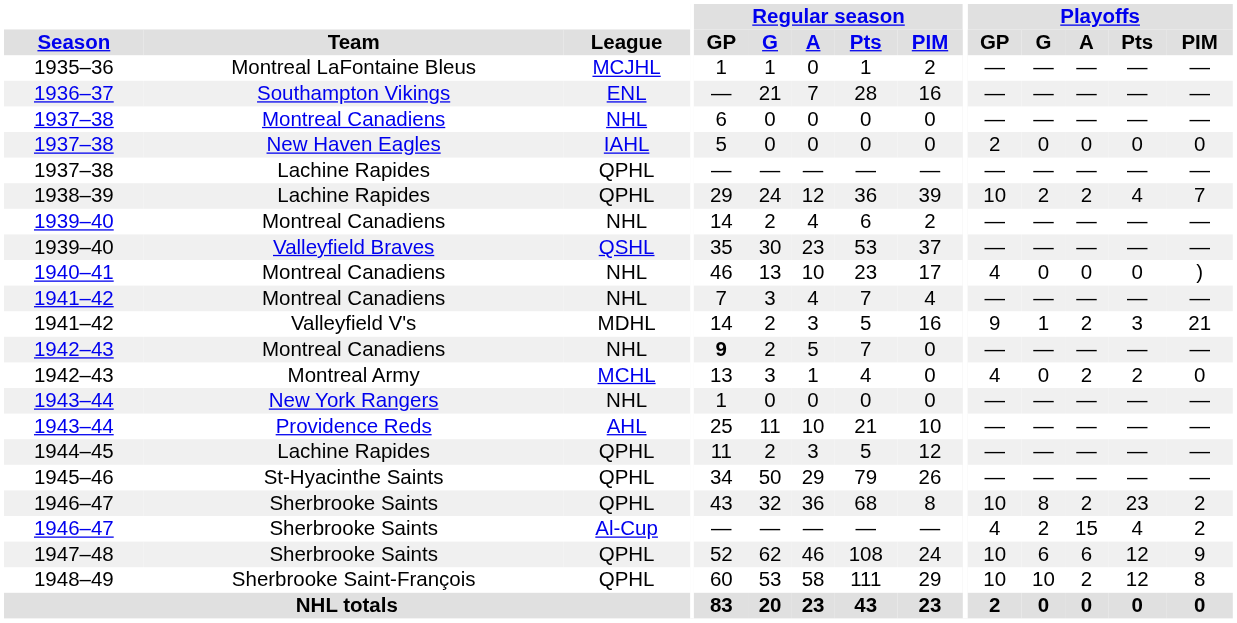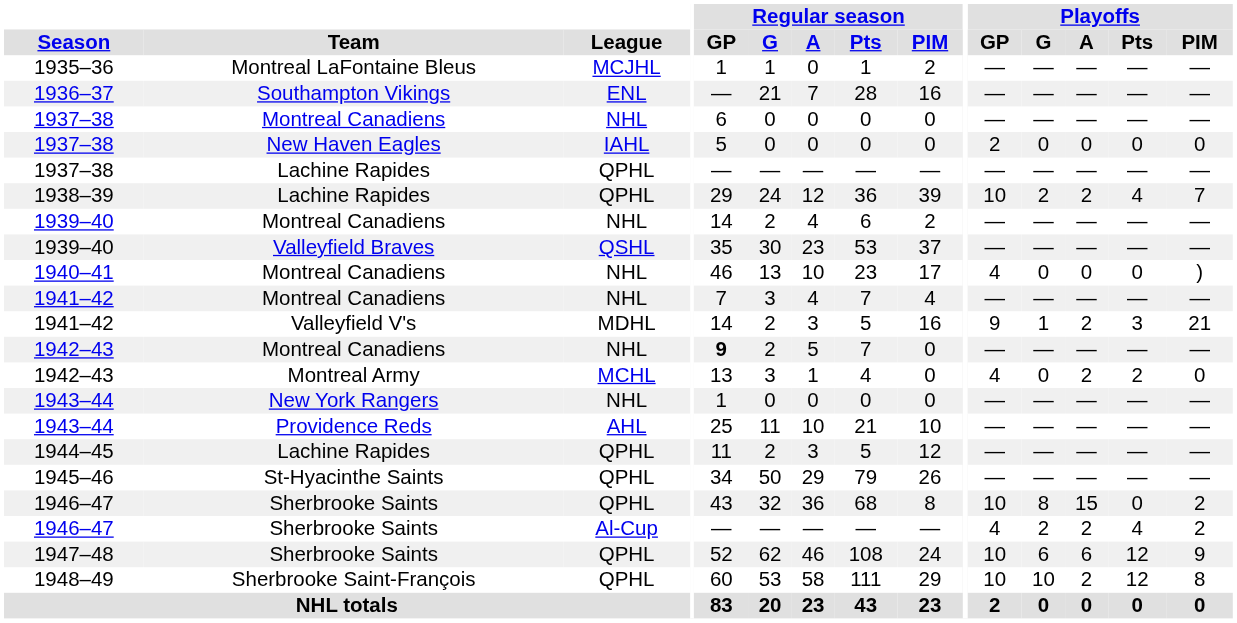 <table border="0" cellpadding="1" cellspacing="0" style="text-align:center; width:60em">
 <tr bgcolor="#e0e0e0">
 <th colspan="3" bgcolor="#ffffff"></th>
 <th rowspan="100" bgcolor="#ffffff"></th>
 <th colspan="5"><a href='#'>Regular season</a></th>
 <th rowspan="100" bgcolor="#ffffff"></th>
 <th colspan="5"><a href='#'>Playoffs</a></th>
 </tr>
 <tr bgcolor="#e0e0e0">
 <th><a href='#'>Season</a></th>
 <th>Team</th>
 <th>League</th>
 <th>GP</th>
 <th><a href='#'>G</a></th>
 <th><a href='#'>A</a></th>
 <th><a href='#'>Pts</a></th>
 <th><a href='#'>PIM</a></th>
 <th>GP</th>
 <th>G</th>
 <th>A</th>
 <th>Pts</th>
 <th>PIM</th>
 </tr>
 <tr>
 <td>1935–36</td>
 <td>Montreal LaFontaine Bleus</td>
 <td><a href='#'>MCJHL</a></td>
 <td>1</td>
 <td>1</td>
 <td>0</td>
 <td>1</td>
 <td>2</td>
 <td>—</td>
 <td>—</td>
 <td>—</td>
 <td>—</td>
 <td>—</td>
 </tr>
 <tr bgcolor="#f0f0f0">
 <td><a href='#'>1936–37</a></td>
 <td><a href='#'>Southampton Vikings</a></td>
 <td><a href='#'>ENL</a></td>
 <td>—</td>
 <td>21</td>
 <td>7</td>
 <td>28</td>
 <td>16</td>
 <td>—</td>
 <td>—</td>
 <td>—</td>
 <td>—</td>
 <td>—</td>
 </tr>
 <tr>
 <td><a href='#'>1937–38</a></td>
 <td><a href='#'>Montreal Canadiens</a></td>
 <td><a href='#'>NHL</a></td>
 <td>6</td>
 <td>0</td>
 <td>0</td>
 <td>0</td>
 <td>0</td>
 <td>—</td>
 <td>—</td>
 <td>—</td>
 <td>—</td>
 <td>—</td>
 </tr>
 <tr bgcolor="#f0f0f0">
 <td><a href='#'>1937–38</a></td>
 <td><a href='#'>New Haven Eagles</a></td>
 <td><a href='#'>IAHL</a></td>
 <td>5</td>
 <td>0</td>
 <td>0</td>
 <td>0</td>
 <td>0</td>
 <td>2</td>
 <td>0</td>
 <td>0</td>
 <td>0</td>
 <td>0</td>
 </tr>
 <tr>
 <td>1937–38</td>
 <td>Lachine Rapides</td>
 <td>QPHL</td>
 <td>—</td>
 <td>—</td>
 <td>—</td>
 <td>—</td>
 <td>—</td>
 <td>—</td>
 <td>—</td>
 <td>—</td>
 <td>—</td>
 <td>—</td>
 </tr>
 <tr bgcolor="#f0f0f0">
 <td>1938–39</td>
 <td>Lachine Rapides</td>
 <td>QPHL</td>
 <td>29</td>
 <td>24</td>
 <td>12</td>
 <td>36</td>
 <td>39</td>
 <td>10</td>
 <td>2</td>
 <td>2</td>
 <td>4</td>
 <td>7</td>
 </tr>
 <tr>
 <td><a href='#'>1939–40</a></td>
 <td>Montreal Canadiens</td>
 <td>NHL</td>
 <td>14</td>
 <td>2</td>
 <td>4</td>
 <td>6</td>
 <td>2</td>
 <td>—</td>
 <td>—</td>
 <td>—</td>
 <td>—</td>
 <td>—</td>
 </tr>
 <tr bgcolor="#f0f0f0">
 <td>1939–40</td>
 <td><a href='#'>Valleyfield Braves</a></td>
 <td><a href='#'>QSHL</a></td>
 <td>35</td>
 <td>30</td>
 <td>23</td>
 <td>53</td>
 <td>37</td>
 <td>—</td>
 <td>—</td>
 <td>—</td>
 <td>—</td>
 <td>—</td>
 </tr>
 <tr>
 <td><a href='#'>1940–41</a></td>
 <td>Montreal Canadiens</td>
 <td>NHL</td>
 <td>46</td>
 <td>13</td>
 <td>10</td>
 <td>23</td>
 <td>17</td>
 <td>4</td>
 <td>0</td>
 <td>0</td>
 <td>0</td>
 <td>)</td>
 </tr>
 <tr bgcolor="#f0f0f0">
 <td><a href='#'>1941–42</a></td>
 <td>Montreal Canadiens</td>
 <td>NHL</td>
 <td>7</td>
 <td>3</td>
 <td>4</td>
 <td>7</td>
 <td>4</td>
 <td>—</td>
 <td>—</td>
 <td>—</td>
 <td>—</td>
 <td>—</td>
 </tr>
 <tr>
 <td>1941–42</td>
 <td>Valleyfield V's</td>
 <td>MDHL</td>
 <td>14</td>
 <td>2</td>
 <td>3</td>
 <td>5</td>
 <td>16</td>
 <td>9</td>
 <td>1</td>
 <td>2</td>
 <td>3</td>
 <td>21</td>
 </tr>
 <tr bgcolor="#f0f0f0">
 <td><a href='#'>1942–43</a></td>
 <td>Montreal Canadiens</td>
 <td>NHL</td>
 <td><strong>9</strong></td>
 <td>2</td>
 <td>5</td>
 <td>7</td>
 <td>0</td>
 <td>—</td>
 <td>—</td>
 <td>—</td>
 <td>—</td>
 <td>—</td>
 </tr>
 <tr>
 <td>1942–43</td>
 <td>Montreal Army</td>
 <td><a href='#'>MCHL</a></td>
 <td>13</td>
 <td>3</td>
 <td>1</td>
 <td>4</td>
 <td>0</td>
 <td>4</td>
 <td>0</td>
 <td>2</td>
 <td>2</td>
 <td>0</td>
 </tr>
 <tr bgcolor="#f0f0f0">
 <td><a href='#'>1943–44</a></td>
 <td><a href='#'>New York Rangers</a></td>
 <td>NHL</td>
 <td>1</td>
 <td>0</td>
 <td>0</td>
 <td>0</td>
 <td>0</td>
 <td>—</td>
 <td>—</td>
 <td>—</td>
 <td>—</td>
 <td>—</td>
 </tr>
 <tr>
 <td><a href='#'>1943–44</a></td>
 <td><a href='#'>Providence Reds</a></td>
 <td><a href='#'>AHL</a></td>
 <td>25</td>
 <td>11</td>
 <td>10</td>
 <td>21</td>
 <td>10</td>
 <td>—</td>
 <td>—</td>
 <td>—</td>
 <td>—</td>
 <td>—</td>
 </tr>
 <tr bgcolor="#f0f0f0">
 <td>1944–45</td>
 <td>Lachine Rapides</td>
 <td>QPHL</td>
 <td>11</td>
 <td>2</td>
 <td>3</td>
 <td>5</td>
 <td>12</td>
 <td>—</td>
 <td>—</td>
 <td>—</td>
 <td>—</td>
 <td>—</td>
 </tr>
 <tr>
 <td>1945–46</td>
 <td>St-Hyacinthe Saints</td>
 <td>QPHL</td>
 <td>34</td>
 <td>50</td>
 <td>29</td>
 <td>79</td>
 <td>26</td>
 <td>—</td>
 <td>—</td>
 <td>—</td>
 <td>—</td>
 <td>—</td>
 </tr>
 <tr bgcolor="#f0f0f0">
 <td>1946–47</td>
 <td>Sherbrooke Saints</td>
 <td>QPHL</td>
 <td>43</td>
 <td>32</td>
 <td>36</td>
 <td>68</td>
 <td>8</td>
 <td>10</td>
 <td>8</td>
-<td>2</td>
-<td>23</td>
+<td>15</td>
+<td>0</td>
 <td>2</td>
 </tr>
 <tr>
 <td><a href='#'>1946–47</a></td>
 <td>Sherbrooke Saints</td>
 <td><a href='#'>Al-Cup</a></td>
 <td>—</td>
 <td>—</td>
 <td>—</td>
 <td>—</td>
 <td>—</td>
 <td>4</td>
 <td>2</td>
-<td>15</td>
+<td>2</td>
 <td>4</td>
 <td>2</td>
 </tr>
 <tr bgcolor="#f0f0f0">
 <td>1947–48</td>
 <td>Sherbrooke Saints</td>
 <td>QPHL</td>
 <td>52</td>
 <td>62</td>
 <td>46</td>
 <td>108</td>
 <td>24</td>
 <td>10</td>
 <td>6</td>
 <td>6</td>
 <td>12</td>
 <td>9</td>
 </tr>
 <tr>
 <td>1948–49</td>
 <td>Sherbrooke Saint-François</td>
 <td>QPHL</td>
 <td>60</td>
 <td>53</td>
 <td>58</td>
 <td>111</td>
 <td>29</td>
 <td>10</td>
 <td>10</td>
 <td>2</td>
 <td>12</td>
 <td>8</td>
 </tr>
 <tr bgcolor="#e0e0e0">
 <th colspan="3">NHL totals</th>
 <th>83</th>
 <th>20</th>
 <th>23</th>
 <th>43</th>
 <th>23</th>
 <th>2</th>
 <th>0</th>
 <th>0</th>
 <th>0</th>
 <th>0</th>
 </tr>
 </table>
